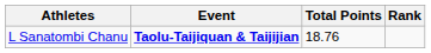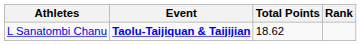 <table class="wikitable">
 <tr>
 <th>Athletes</th>
 <th>Event</th>
 <th>Total Points</th>
 <th>Rank</th>
 </tr>
 <tr>
 <td><a href='#'>L Sanatombi Chanu</a></td>
 <td><strong><a href='#'>Taolu-Taijiquan & Taijijian</a></strong></td>
-<td>18.76</td>
+<td>18.62</td>
 <td></td>
 </tr>
 </table>
